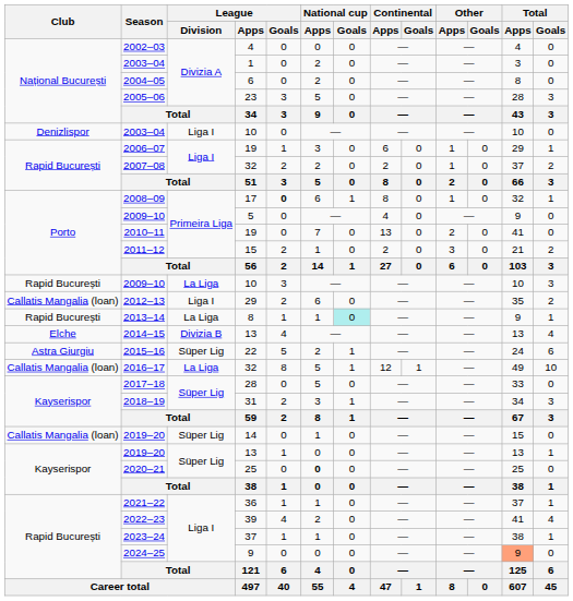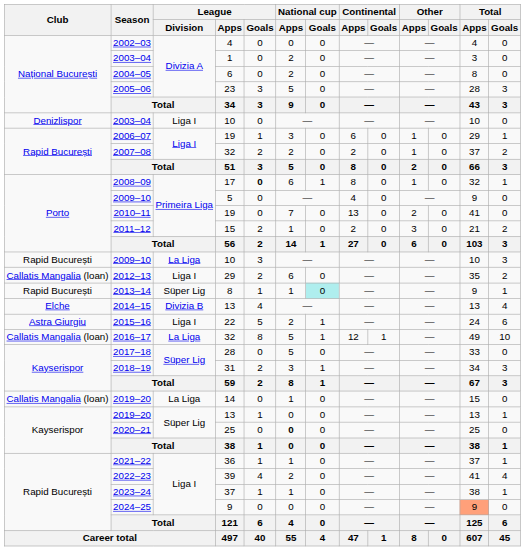 <table class="wikitable" style="text-align:center">
 <tr>
 <th rowspan="2">Club</th>
 <th rowspan="2">Season</th>
 <th colspan="3">League</th>
 <th colspan="2">National cup</th>
 <th colspan="2">Continental</th>
 <th colspan="2">Other</th>
 <th colspan="2">Total</th>
 </tr>
 <tr>
 <th>Division</th>
 <th>Apps</th>
 <th>Goals</th>
 <th>Apps</th>
 <th>Goals</th>
 <th>Apps</th>
 <th>Goals</th>
 <th>Apps</th>
 <th>Goals</th>
 <th>Apps</th>
 <th>Goals</th>
 </tr>
 <tr>
 <td rowspan="5"><a href='#'>Național București</a></td>
 <td><a href='#'>2002–03</a></td>
 <td rowspan="4"><a href='#'>Divizia A</a></td>
 <td>4</td>
 <td>0</td>
 <td>0</td>
 <td>0</td>
 <td colspan="2">—</td>
 <td colspan="2">—</td>
 <td>4</td>
 <td>0</td>
 </tr>
 <tr>
 <td><a href='#'>2003–04</a></td>
 <td>1</td>
 <td>0</td>
 <td>2</td>
 <td>0</td>
 <td colspan="2">—</td>
 <td colspan="2">—</td>
 <td>3</td>
 <td>0</td>
 </tr>
 <tr>
 <td><a href='#'>2004–05</a></td>
 <td>6</td>
 <td>0</td>
 <td>2</td>
 <td>0</td>
 <td colspan="2">—</td>
 <td colspan="2">—</td>
 <td>8</td>
 <td>0</td>
 </tr>
 <tr>
 <td><a href='#'>2005–06</a></td>
 <td>23</td>
 <td>3</td>
 <td>5</td>
 <td>0</td>
 <td colspan="2">—</td>
 <td colspan="2">—</td>
 <td>28</td>
 <td>3</td>
 </tr>
 <tr>
 <th colspan="2">Total</th>
 <th>34</th>
 <th>3</th>
 <th>9</th>
 <th>0</th>
 <th colspan="2">—</th>
 <th colspan="2">—</th>
 <th>43</th>
 <th>3</th>
 </tr>
 <tr>
 <td><a href='#'>Denizlispor</a></td>
 <td><a href='#'>2003–04</a></td>
 <td>Liga I</td>
 <td>10</td>
 <td>0</td>
 <td colspan="2">—</td>
 <td colspan="2">—</td>
 <td colspan="2">—</td>
 <td>10</td>
 <td>0</td>
 </tr>
 <tr>
 <td rowspan="3"><a href='#'>Rapid București</a></td>
 <td><a href='#'>2006–07</a></td>
 <td rowspan="2"><a href='#'>Liga I</a></td>
 <td>19</td>
 <td>1</td>
 <td>3</td>
 <td>0</td>
 <td>6</td>
 <td>0</td>
 <td>1</td>
 <td>0</td>
 <td>29</td>
 <td>1</td>
 </tr>
 <tr>
 <td><a href='#'>2007–08</a></td>
 <td>32</td>
 <td>2</td>
 <td>2</td>
 <td>0</td>
 <td>2</td>
 <td>0</td>
 <td>1</td>
 <td>0</td>
 <td>37</td>
 <td>2</td>
 </tr>
 <tr>
 <th colspan="2">Total</th>
 <th>51</th>
 <th>3</th>
 <th>5</th>
 <th>0</th>
 <th>8</th>
 <th>0</th>
 <th>2</th>
 <th>0</th>
 <th>66</th>
 <th>3</th>
 </tr>
 <tr>
 <td rowspan="5"><a href='#'>Porto</a></td>
 <td><a href='#'>2008–09</a></td>
 <td rowspan="4"><a href='#'>Primeira Liga</a></td>
 <td>17</td>
 <td><strong>0</strong></td>
 <td>6</td>
 <td>1</td>
 <td>8</td>
 <td>0</td>
 <td>1</td>
 <td>0</td>
 <td>32</td>
 <td>1</td>
 </tr>
 <tr>
 <td><a href='#'>2009–10</a></td>
 <td>5</td>
 <td>0</td>
 <td colspan="2">—</td>
 <td>4</td>
 <td>0</td>
 <td colspan="2">—</td>
 <td>9</td>
 <td>0</td>
 </tr>
 <tr>
 <td><a href='#'>2010–11</a></td>
 <td>19</td>
 <td>0</td>
 <td>7</td>
 <td>0</td>
 <td>13</td>
 <td>0</td>
 <td>2</td>
 <td>0</td>
 <td>41</td>
 <td>0</td>
 </tr>
 <tr>
 <td><a href='#'>2011–12</a></td>
 <td>15</td>
 <td>2</td>
 <td>1</td>
 <td>0</td>
 <td>2</td>
 <td>0</td>
 <td>3</td>
 <td>0</td>
 <td>21</td>
 <td>2</td>
 </tr>
 <tr>
 <th colspan="2">Total</th>
 <th>56</th>
 <th>2</th>
 <th>14</th>
 <th>1</th>
 <th>27</th>
 <th>0</th>
 <th>6</th>
 <th>0</th>
 <th>103</th>
 <th>3</th>
 </tr>
 <tr>
 <td>Rapid București</td>
 <td><a href='#'>2009–10</a></td>
 <td><a href='#'>La Liga</a></td>
 <td>10</td>
 <td>3</td>
 <td colspan="2">—</td>
 <td colspan="2">—</td>
 <td colspan="2">—</td>
 <td>10</td>
 <td>3</td>
 </tr>
 <tr>
 <td><a href='#'>Callatis Mangalia</a> (loan)</td>
 <td><a href='#'>2012–13</a></td>
 <td>Liga I</td>
 <td>29</td>
 <td>2</td>
 <td>6</td>
 <td>0</td>
 <td colspan="2">—</td>
 <td colspan="2">—</td>
 <td>35</td>
 <td>2</td>
 </tr>
 <tr>
 <td>Rapid București</td>
 <td><a href='#'>2013–14</a></td>
-<td>La Liga</td>
+<td>Süper Lig</td>
 <td>8</td>
 <td>1</td>
 <td>1</td>
 <td style="background: paleturquoise;">0</td>
 <td colspan="2">—</td>
 <td colspan="2">—</td>
 <td>9</td>
 <td>1</td>
 </tr>
 <tr>
 <td><a href='#'>Elche</a></td>
 <td><a href='#'>2014–15</a></td>
 <td><a href='#'>Divizia B</a></td>
 <td>13</td>
 <td>4</td>
 <td colspan="2">—</td>
 <td colspan="2">—</td>
 <td colspan="2">—</td>
 <td>13</td>
 <td>4</td>
 </tr>
 <tr>
 <td><a href='#'>Astra Giurgiu</a></td>
 <td><a href='#'>2015–16</a></td>
-<td>Süper Lig</td>
+<td>Liga I</td>
 <td>22</td>
 <td>5</td>
 <td>2</td>
 <td>1</td>
 <td colspan="2">—</td>
 <td colspan="2">—</td>
 <td>24</td>
 <td>6</td>
 </tr>
 <tr>
 <td><a href='#'>Callatis Mangalia</a> (loan)</td>
 <td><a href='#'>2016–17</a></td>
 <td><a href='#'>La Liga</a></td>
 <td>32</td>
 <td>8</td>
 <td>5</td>
 <td>1</td>
 <td>12</td>
 <td>1</td>
 <td colspan="2">—</td>
 <td>49</td>
 <td>10</td>
 </tr>
 <tr>
 <td rowspan="3"><a href='#'>Kayserispor</a></td>
 <td><a href='#'>2017–18</a></td>
 <td rowspan="2"><a href='#'>Süper Lig</a></td>
 <td>28</td>
 <td>0</td>
 <td>5</td>
 <td>0</td>
 <td colspan="2">—</td>
 <td colspan="2">—</td>
 <td>33</td>
 <td>0</td>
 </tr>
 <tr>
 <td><a href='#'>2018–19</a></td>
 <td>31</td>
 <td>2</td>
 <td>3</td>
 <td>1</td>
 <td colspan="2">—</td>
 <td colspan="2">—</td>
 <td>34</td>
 <td>3</td>
 </tr>
 <tr>
 <th colspan="2">Total</th>
 <th>59</th>
 <th>2</th>
 <th>8</th>
 <th>1</th>
 <th colspan="2">—</th>
 <th colspan="2">—</th>
 <th>67</th>
 <th>3</th>
 </tr>
 <tr>
 <td><a href='#'>Callatis Mangalia</a> (loan)</td>
 <td><a href='#'>2019–20</a></td>
-<td>Süper Lig</td>
+<td>La Liga</td>
 <td>14</td>
 <td>0</td>
 <td>1</td>
 <td>0</td>
 <td colspan="2">—</td>
 <td colspan="2">—</td>
 <td>15</td>
 <td>0</td>
 </tr>
 <tr>
 <td rowspan="3">Kayserispor</td>
 <td><a href='#'>2019–20</a></td>
 <td rowspan="2">Süper Lig</td>
 <td>13</td>
 <td>1</td>
 <td>0</td>
 <td>0</td>
 <td colspan="2">—</td>
 <td colspan="2">—</td>
 <td>13</td>
 <td>1</td>
 </tr>
 <tr>
 <td><a href='#'>2020–21</a></td>
 <td>25</td>
 <td>0</td>
 <td><strong>0</strong></td>
 <td>0</td>
 <td colspan="2">—</td>
 <td colspan="2">—</td>
 <td>25</td>
 <td>0</td>
 </tr>
 <tr>
 <th colspan="2">Total</th>
 <th>38</th>
 <th>1</th>
 <th>0</th>
 <th>0</th>
 <th colspan="2">—</th>
 <th colspan="2">—</th>
 <th>38</th>
 <th>1</th>
 </tr>
 <tr>
 <td rowspan="5">Rapid București</td>
 <td><a href='#'>2021–22</a></td>
 <td rowspan="4">Liga I</td>
 <td>36</td>
 <td>1</td>
 <td>1</td>
 <td>0</td>
 <td colspan="2">—</td>
 <td colspan="2">—</td>
 <td>37</td>
 <td>1</td>
 </tr>
 <tr>
 <td><a href='#'>2022–23</a></td>
 <td>39</td>
 <td>4</td>
 <td>2</td>
 <td>0</td>
 <td colspan="2">—</td>
 <td colspan="2">—</td>
 <td>41</td>
 <td>4</td>
 </tr>
 <tr>
 <td><a href='#'>2023–24</a></td>
 <td>37</td>
 <td>1</td>
 <td>1</td>
 <td>0</td>
 <td colspan="2">—</td>
 <td colspan="2">—</td>
 <td>38</td>
 <td>1</td>
 </tr>
 <tr>
 <td><a href='#'>2024–25</a></td>
 <td>9</td>
 <td>0</td>
 <td>0</td>
 <td>0</td>
 <td colspan="2">—</td>
 <td colspan="2">—</td>
 <td style="background: lightsalmon;">9</td>
 <td>0</td>
 </tr>
 <tr>
 <th colspan="2">Total</th>
 <th>121</th>
 <th>6</th>
 <th>4</th>
 <th>0</th>
 <th colspan="2">—</th>
 <th colspan="2">—</th>
 <th>125</th>
 <th>6</th>
 </tr>
 <tr>
 <th colspan="3">Career total</th>
 <th>497</th>
 <th>40</th>
 <th>55</th>
 <th>4</th>
 <th>47</th>
 <th>1</th>
 <th>8</th>
 <th>0</th>
 <th>607</th>
 <th>45</th>
 </tr>
 </table>
